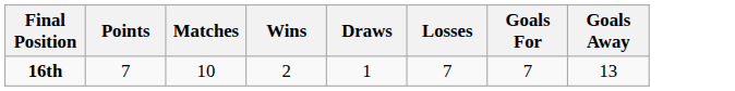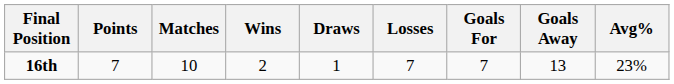 <table class="wikitable" style="font-size: 95%; text-align: center;">
 <tr>
 <th width=60>Final Position</th>
 <th width=60>Points</th>
 <th width=60>Matches</th>
 <th width=60>Wins</th>
 <th width=60>Draws</th>
 <th width=60>Losses</th>
 <th width=60>Goals For</th>
 <th width=60>Goals Away</th>
+<th width=60>Avg%</th>
 </tr>
 <tr>
 <td><strong>16th</strong></td>
 <td>7</td>
 <td>10</td>
 <td>2</td>
 <td>1</td>
 <td>7</td>
 <td>7</td>
 <td>13</td>
+<td>23%</td>
 </tr>
 </table>
